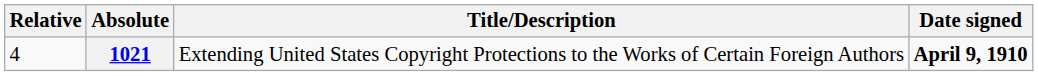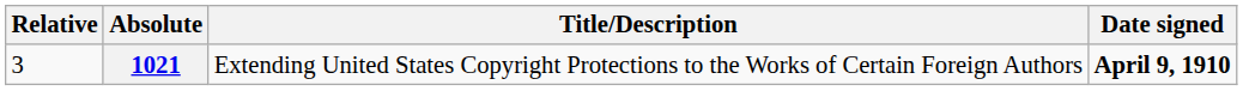 <table class="wikitable">
 <tr>
 <th>Relative </th>
 <th>Absolute </th>
 <th>Title/Description</th>
 <th>Date signed</th>
 </tr>
 <tr>
-<td>4</td>
+<td>3</td>
 <th><a href='#'>1021</a></th>
 <td>Extending United States Copyright Protections to the Works of Certain Foreign Authors</td>
 <td><strong>April 9, 1910</strong></td>
 </tr>
 </table>
